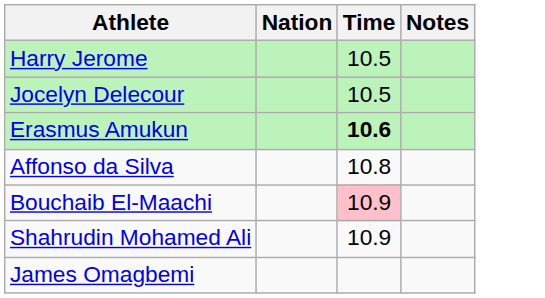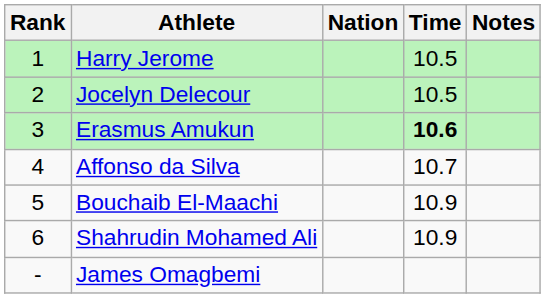 <table class="wikitable sortable" style="text-align:center">
 <tr>
+<th>Rank</th>
 <th>Athlete</th>
 <th>Nation</th>
 <th>Time</th>
 <th>Notes</th>
 </tr>
 <tr bgcolor=bbf3bb>
+<td>1</td>
 <td align=left><a href='#'>Harry Jerome</a></td>
 <td align=left></td>
 <td>10.5</td>
 <td></td>
 </tr>
 <tr bgcolor=bbf3bb>
+<td>2</td>
 <td align=left><a href='#'>Jocelyn Delecour</a></td>
 <td align=left></td>
 <td>10.5</td>
 <td></td>
 </tr>
 <tr bgcolor=bbf3bb>
+<td>3</td>
 <td align=left><a href='#'>Erasmus Amukun</a></td>
 <td align=left></td>
 <td><strong>10.6</strong></td>
 <td></td>
 </tr>
 <tr>
+<td>4</td>
 <td align=left><a href='#'>Affonso da Silva</a></td>
 <td align=left></td>
-<td>10.8</td>
+<td>10.7</td>
 <td></td>
 </tr>
 <tr>
+<td>5</td>
 <td align=left><a href='#'>Bouchaib El-Maachi</a></td>
 <td align=left></td>
-<td style="background: pink;">10.9</td>
+<td>10.9</td>
 <td></td>
 </tr>
 <tr>
+<td>6</td>
 <td align=left><a href='#'>Shahrudin Mohamed Ali</a></td>
 <td align=left></td>
 <td>10.9</td>
 <td></td>
 </tr>
 <tr>
+<td data-sort-value=7>-</td>
 <td align=left><a href='#'>James Omagbemi</a></td>
 <td align=left></td>
 <td></td>
 <td></td>
 </tr>
 </table>
